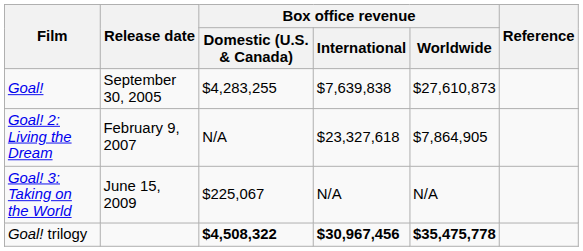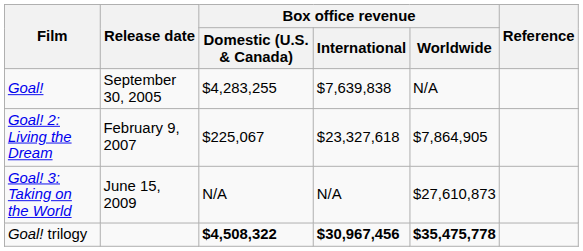 <table class="wikitable" width=99% border="1">
 <tr>
 <th rowspan="2" align="center"><strong>Film</strong></th>
 <th rowspan="2" align="center"><strong>Release date</strong></th>
 <th colspan="3" align="center"><strong>Box office revenue</strong></th>
 <th rowspan="2" align="center"><strong>Reference</strong></th>
 </tr>
 <tr>
 <th align="center"><strong>Domestic (U.S. & Canada)</strong></th>
 <th align="center"><strong>International</strong></th>
 <th align="center"><strong>Worldwide</strong></th>
 </tr>
 <tr>
 <td><em><a href='#'>Goal!</a></em></td>
 <td>September 30, 2005</td>
 <td>$4,283,255</td>
 <td>$7,639,838</td>
-<td>$27,610,873</td>
+<td>N/A</td>
 <td align="center"></td>
 </tr>
 <tr>
 <td><em><a href='#'>Goal! 2: Living the Dream</a></em></td>
 <td>February 9, 2007</td>
-<td>N/A</td>
+<td>$225,067</td>
 <td>$23,327,618</td>
 <td>$7,864,905</td>
 <td align="center"></td>
 </tr>
 <tr>
 <td><em><a href='#'>Goal! 3: Taking on the World</a></em></td>
 <td>June 15, 2009</td>
-<td>$225,067</td>
 <td>N/A</td>
 <td>N/A</td>
+<td>$27,610,873</td>
 <td align="center"></td>
 </tr>
 <tr>
 <td><em>Goal!</em> trilogy</td>
 <td></td>
 <td><strong>$4,508,322</strong></td>
 <td><strong>$30,967,456</strong></td>
 <td><strong>$35,475,778</strong></td>
 <td></td>
 </tr>
 </table>
